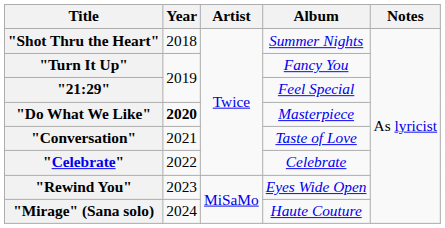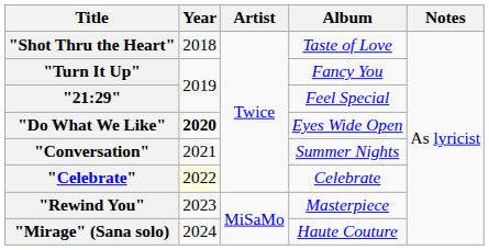 <table class="wikitable plainrowheaders" style="text-align:center">
 <tr>
 <th scope="col">Title</th>
 <th scope="col">Year</th>
 <th scope="col">Artist</th>
 <th scope="col">Album</th>
 <th scope="col">Notes</th>
 </tr>
 <tr>
 <th scope="row">"Shot Thru the Heart"</th>
 <td>2018</td>
 <td rowspan="6"><a href='#'>Twice</a></td>
-<td><em><a href='#'>Summer Nights</a></em></td>
+<td><em><a href='#'>Taste of Love</a></em></td>
 <td rowspan="8">As <a href='#'>lyricist</a></td>
 </tr>
 <tr>
 <th scope="row">"Turn It Up"</th>
 <td rowspan="2">2019</td>
 <td><em><a href='#'>Fancy You</a></em></td>
 </tr>
 <tr>
 <th scope="row">"21:29"</th>
 <td><em><a href='#'>Feel Special</a></em></td>
 </tr>
 <tr>
 <th scope="row">"Do What We Like"</th>
 <td><strong>2020</strong></td>
-<td><em><a href='#'>Masterpiece</a></em></td>
+<td><em><a href='#'>Eyes Wide Open</a></em></td>
 </tr>
 <tr>
 <th scope="row">"Conversation"</th>
 <td>2021</td>
-<td><em><a href='#'>Taste of Love</a></em></td>
+<td><em><a href='#'>Summer Nights</a></em></td>
 </tr>
 <tr>
 <th scope="row">"<a href='#'>Celebrate</a>"</th>
-<td>2022</td>
+<td style="background: lightyellow;">2022</td>
 <td><em><a href='#'>Celebrate</a></em></td>
 </tr>
 <tr>
 <th scope="row">"Rewind You"</th>
 <td>2023</td>
 <td rowspan="2"><a href='#'>MiSaMo</a></td>
-<td><em><a href='#'>Eyes Wide Open</a></em></td>
+<td><em><a href='#'>Masterpiece</a></em></td>
 </tr>
 <tr>
 <th scope="row">"Mirage" (Sana solo)</th>
 <td>2024</td>
 <td><em><a href='#'>Haute Couture</a></em></td>
 </tr>
 </table>
